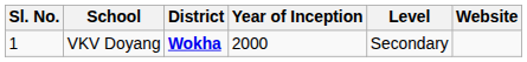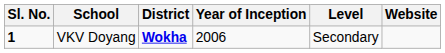 <table class="wikitable sortable">
 <tr>
 <th>Sl. No.</th>
 <th>School</th>
 <th>District</th>
 <th>Year of Inception</th>
 <th>Level</th>
 <th>Website</th>
 </tr>
 <tr>
-<td>1</td>
+<td><strong>1</strong></td>
 <td>VKV Doyang</td>
 <td><strong><a href='#'>Wokha</a></strong></td>
-<td>2000</td>
+<td>2006</td>
 <td>Secondary</td>
 <td></td>
 </tr>
 </table>
